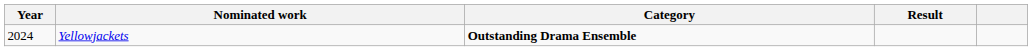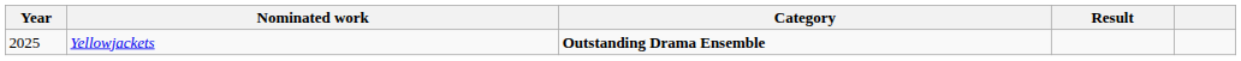 <table class="wikitable" style="width:100%;">
 <tr>
 <th style="width:5%;">Year</th>
 <th style="width:40%;">Nominated work</th>
 <th style="width:40%;">Category</th>
 <th style="width:10%;">Result</th>
 <th style="width:5%;"></th>
 </tr>
 <tr>
-<td>2024</td>
+<td>2025</td>
 <td><em><a href='#'>Yellowjackets</a></em></td>
 <td><strong>Outstanding Drama Ensemble </strong></td>
 <td></td>
 <td style="text-align:center;"></td>
 </tr>
 </table>
